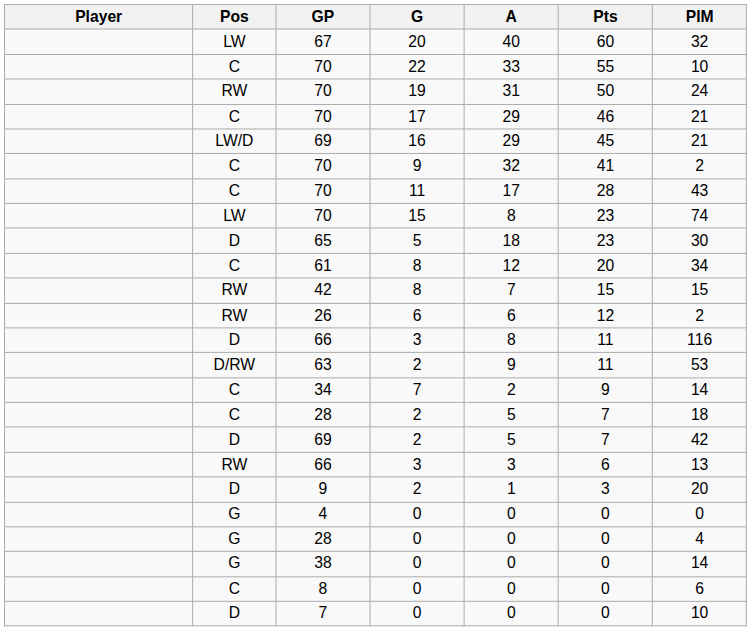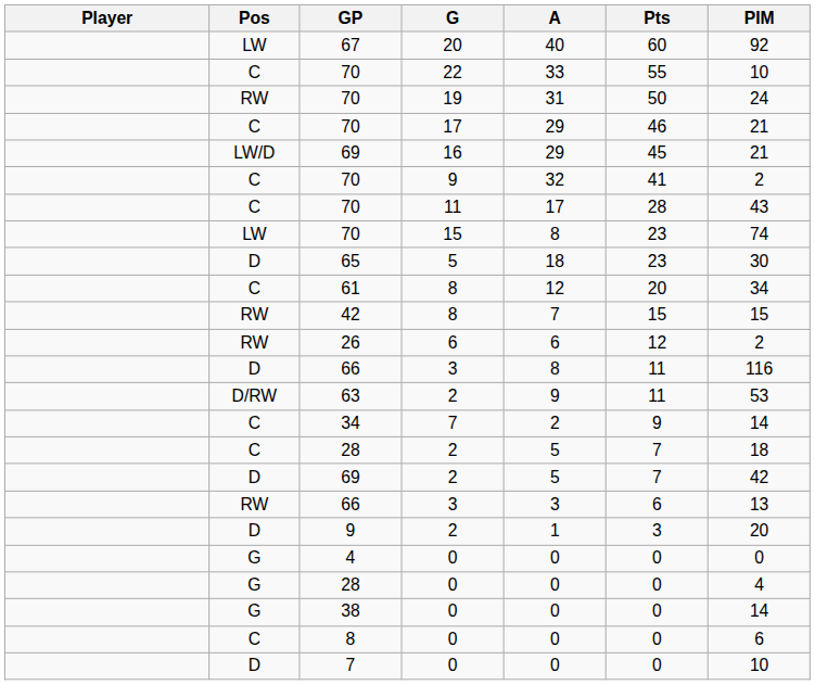 <table class="wikitable sortable" width="60%">
 <tr ALIGN="center">
 <th bgcolor="#DDDDFF" width="10%">Player</th>
 <th bgcolor="#DDDDFF" width="3%" title="Position">Pos</th>
 <th bgcolor="#DDDDFF" width="5%" title="Games played">GP</th>
 <th bgcolor="#DDDDFF" width="5%" title="Goals">G</th>
 <th bgcolor="#DDDDFF" width="5%" title="Assists">A</th>
 <th bgcolor="#DDDDFF" width="5%" title="Points">Pts</th>
 <th bgcolor="#DDDDFF" width="5%" title="Penalties in Minutes">PIM</th>
 </tr>
 <tr align="center">
 <td align="right"></td>
 <td>LW</td>
 <td>67</td>
 <td>20</td>
 <td>40</td>
 <td>60</td>
-<td>32</td>
+<td>92</td>
 </tr>
 <tr align="center">
 <td align="right"></td>
 <td>C</td>
 <td>70</td>
 <td>22</td>
 <td>33</td>
 <td>55</td>
 <td>10</td>
 </tr>
 <tr align="center">
 <td align="right"></td>
 <td>RW</td>
 <td>70</td>
 <td>19</td>
 <td>31</td>
 <td>50</td>
 <td>24</td>
 </tr>
 <tr align="center">
 <td align="right"></td>
 <td>C</td>
 <td>70</td>
 <td>17</td>
 <td>29</td>
 <td>46</td>
 <td>21</td>
 </tr>
 <tr align="center">
 <td align="right"></td>
 <td>LW/D</td>
 <td>69</td>
 <td>16</td>
 <td>29</td>
 <td>45</td>
 <td>21</td>
 </tr>
 <tr align="center">
 <td align="right"></td>
 <td>C</td>
 <td>70</td>
 <td>9</td>
 <td>32</td>
 <td>41</td>
 <td>2</td>
 </tr>
 <tr align="center">
 <td align="right"></td>
 <td>C</td>
 <td>70</td>
 <td>11</td>
 <td>17</td>
 <td>28</td>
 <td>43</td>
 </tr>
 <tr align="center">
 <td align="right"></td>
 <td>LW</td>
 <td>70</td>
 <td>15</td>
 <td>8</td>
 <td>23</td>
 <td>74</td>
 </tr>
 <tr align="center">
 <td align="right"></td>
 <td>D</td>
 <td>65</td>
 <td>5</td>
 <td>18</td>
 <td>23</td>
 <td>30</td>
 </tr>
 <tr align="center">
 <td align="right"></td>
 <td>C</td>
 <td>61</td>
 <td>8</td>
 <td>12</td>
 <td>20</td>
 <td>34</td>
 </tr>
 <tr align="center">
 <td align="right"></td>
 <td>RW</td>
 <td>42</td>
 <td>8</td>
 <td>7</td>
 <td>15</td>
 <td>15</td>
 </tr>
 <tr align="center">
 <td align="right"></td>
 <td>RW</td>
 <td>26</td>
 <td>6</td>
 <td>6</td>
 <td>12</td>
 <td>2</td>
 </tr>
 <tr align="center">
 <td align="right"></td>
 <td>D</td>
 <td>66</td>
 <td>3</td>
 <td>8</td>
 <td>11</td>
 <td>116</td>
 </tr>
 <tr align="center">
 <td align="right"></td>
 <td>D/RW</td>
 <td>63</td>
 <td>2</td>
 <td>9</td>
 <td>11</td>
 <td>53</td>
 </tr>
 <tr align="center">
 <td align="right"></td>
 <td>C</td>
 <td>34</td>
 <td>7</td>
 <td>2</td>
 <td>9</td>
 <td>14</td>
 </tr>
 <tr align="center">
 <td align="right"></td>
 <td>C</td>
 <td>28</td>
 <td>2</td>
 <td>5</td>
 <td>7</td>
 <td>18</td>
 </tr>
 <tr align="center">
 <td align="right"></td>
 <td>D</td>
 <td>69</td>
 <td>2</td>
 <td>5</td>
 <td>7</td>
 <td>42</td>
 </tr>
 <tr align="center">
 <td align="right"></td>
 <td>RW</td>
 <td>66</td>
 <td>3</td>
 <td>3</td>
 <td>6</td>
 <td>13</td>
 </tr>
 <tr align="center">
 <td align="right"></td>
 <td>D</td>
 <td>9</td>
 <td>2</td>
 <td>1</td>
 <td>3</td>
 <td>20</td>
 </tr>
 <tr align="center">
 <td align="right"></td>
 <td>G</td>
 <td>4</td>
 <td>0</td>
 <td>0</td>
 <td>0</td>
 <td>0</td>
 </tr>
 <tr align="center">
 <td align="right"></td>
 <td>G</td>
 <td>28</td>
 <td>0</td>
 <td>0</td>
 <td>0</td>
 <td>4</td>
 </tr>
 <tr align="center">
 <td align="right"></td>
 <td>G</td>
 <td>38</td>
 <td>0</td>
 <td>0</td>
 <td>0</td>
 <td>14</td>
 </tr>
 <tr align="center">
 <td align="right"></td>
 <td>C</td>
 <td>8</td>
 <td>0</td>
 <td>0</td>
 <td>0</td>
 <td>6</td>
 </tr>
 <tr align="center">
 <td align="right"></td>
 <td>D</td>
 <td>7</td>
 <td>0</td>
 <td>0</td>
 <td>0</td>
 <td>10</td>
 </tr>
 </table>
